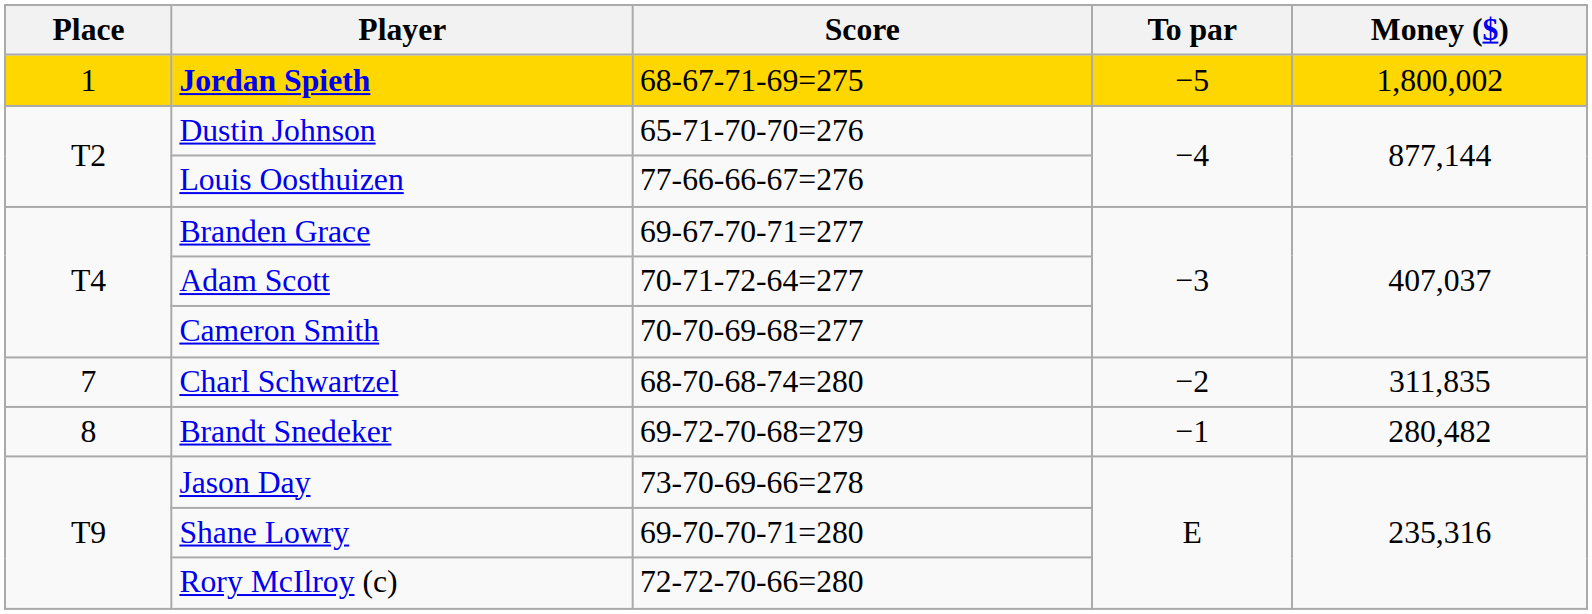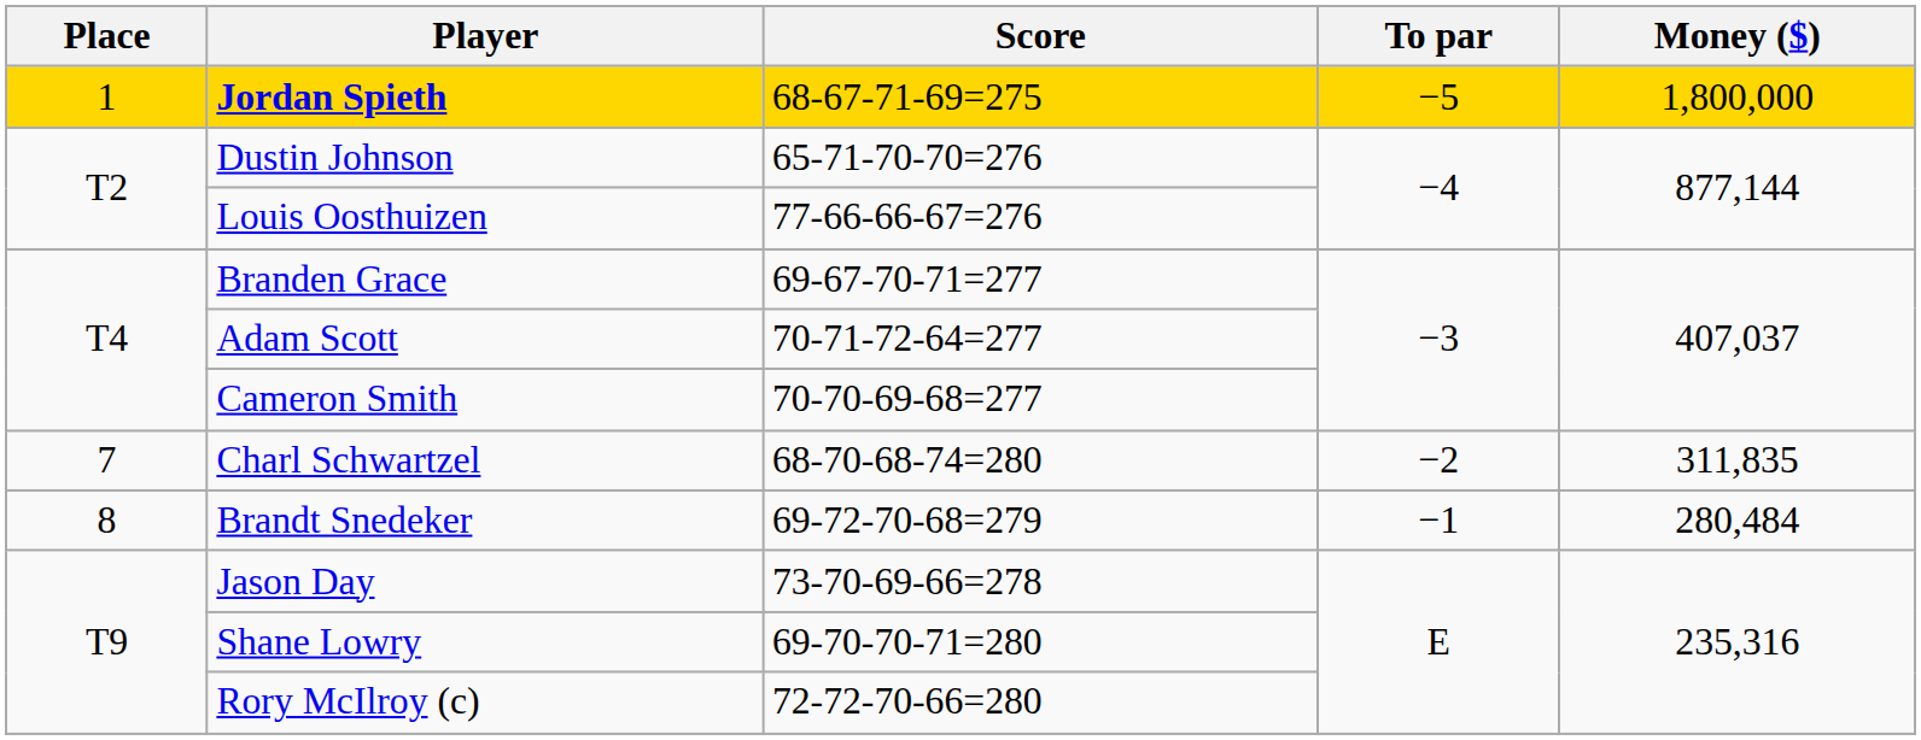 <table class="wikitable" style="width:50em;margin-bottom:0;">
 <tr>
 <th>Place</th>
 <th>Player</th>
 <th>Score</th>
 <th>To par</th>
 <th>Money (<a href='#'>$</a>)</th>
 </tr>
 <tr style="background:gold">
 <td align=center>1</td>
 <td> <strong><a href='#'>Jordan Spieth</a></strong></td>
 <td>68-67-71-69=275</td>
 <td align=center>−5</td>
-<td align=center>1,800,002</td>
+<td align=center>1,800,000</td>
 </tr>
 <tr>
 <td rowspan=2 align=center>T2</td>
 <td> <a href='#'>Dustin Johnson</a></td>
 <td>65-71-70-70=276</td>
 <td rowspan=2 align=center>−4</td>
 <td rowspan=2 align=center>877,144</td>
 </tr>
 <tr>
 <td> <a href='#'>Louis Oosthuizen</a></td>
 <td>77-66-66-67=276</td>
 </tr>
 <tr>
 <td rowspan=3 align=center>T4</td>
 <td> <a href='#'>Branden Grace</a></td>
 <td>69-67-70-71=277</td>
 <td rowspan=3 align=center>−3</td>
 <td rowspan=3 align=center>407,037</td>
 </tr>
 <tr>
 <td> <a href='#'>Adam Scott</a></td>
 <td>70-71-72-64=277</td>
 </tr>
 <tr>
 <td> <a href='#'>Cameron Smith</a></td>
 <td>70-70-69-68=277</td>
 </tr>
 <tr>
 <td align=center>7</td>
 <td> <a href='#'>Charl Schwartzel</a></td>
 <td>68-70-68-74=280</td>
 <td align=center>−2</td>
 <td align=center>311,835</td>
 </tr>
 <tr>
 <td align=center>8</td>
 <td> <a href='#'>Brandt Snedeker</a></td>
 <td>69-72-70-68=279</td>
 <td align=center>−1</td>
-<td align=center>280,482</td>
+<td align=center>280,484</td>
 </tr>
 <tr>
 <td rowspan=3 align=center>T9</td>
 <td> <a href='#'>Jason Day</a></td>
 <td>73-70-69-66=278</td>
 <td rowspan=3 align=center>E</td>
 <td rowspan=3 align=center>235,316</td>
 </tr>
 <tr>
 <td> <a href='#'>Shane Lowry</a></td>
 <td>69-70-70-71=280</td>
 </tr>
 <tr>
 <td> <a href='#'>Rory McIlroy</a> (c)</td>
 <td>72-72-70-66=280</td>
 </tr>
 </table>
